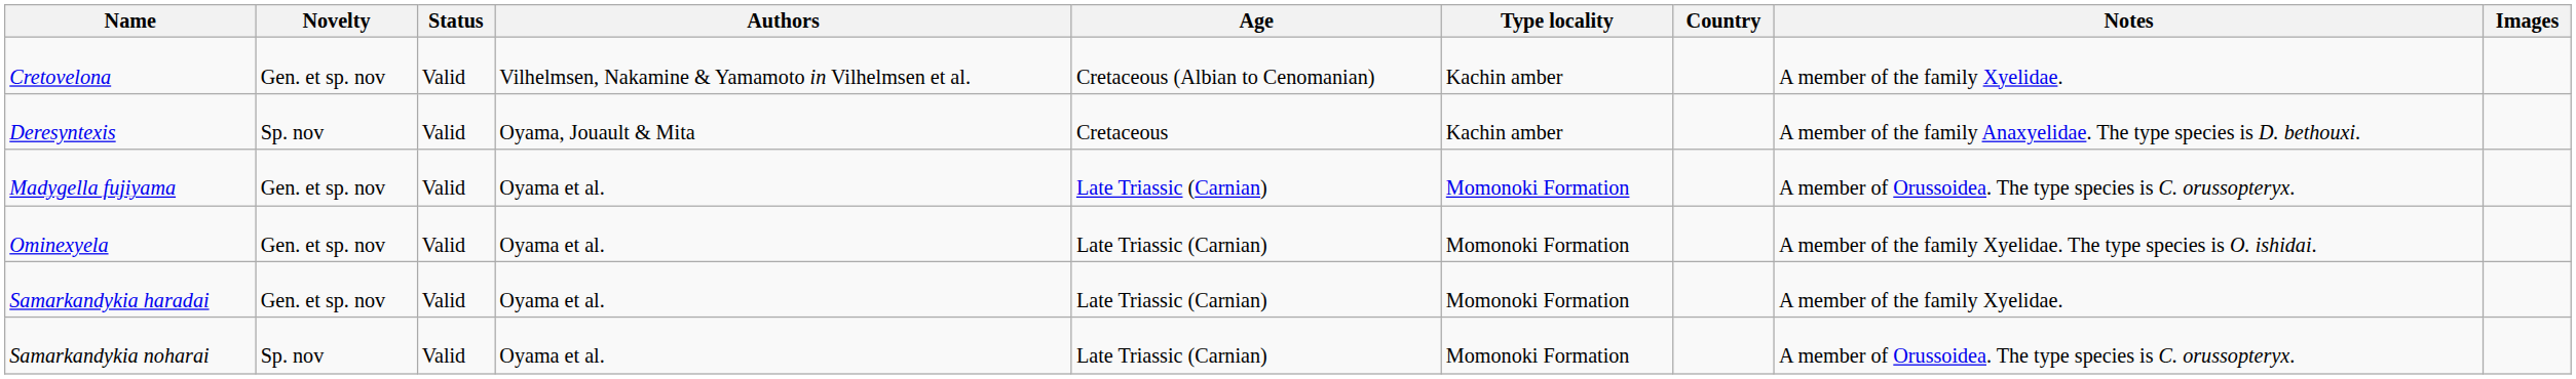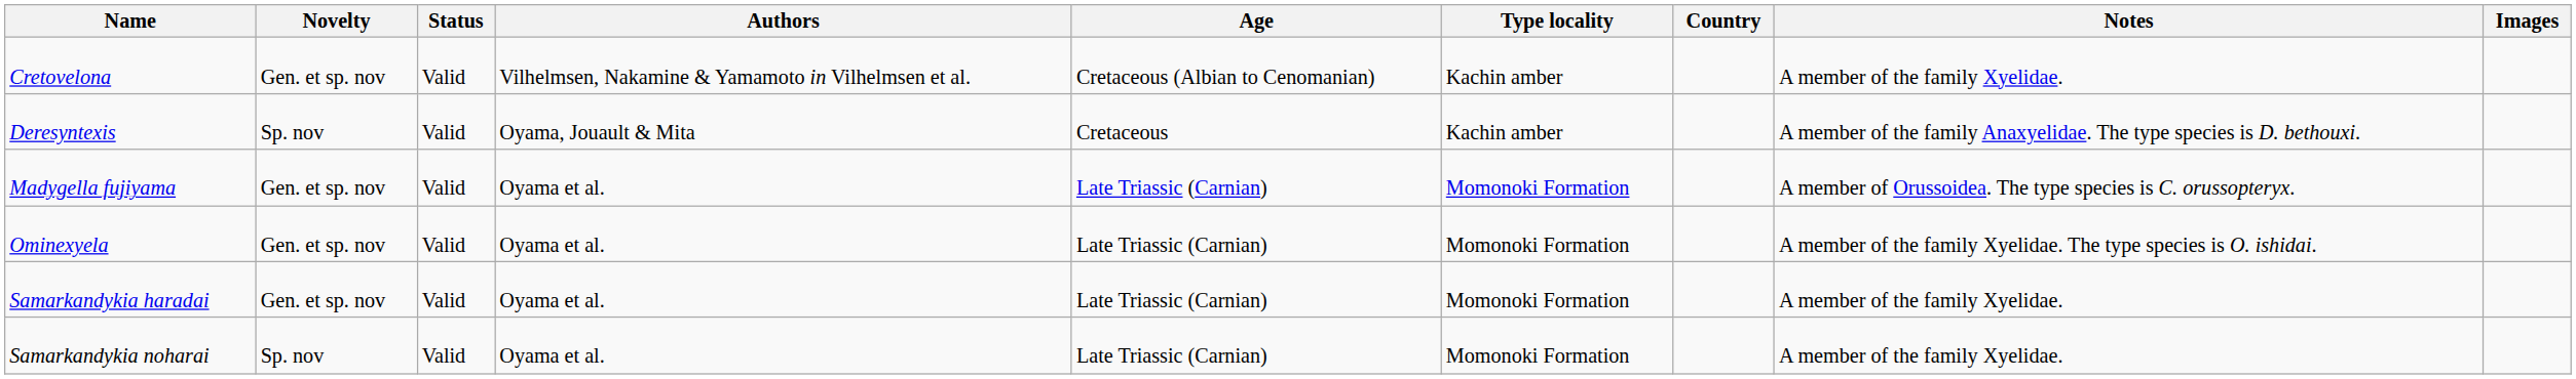 <table class="wikitable sortable" align="center" width="100%">
 <tr>
 <th>Name</th>
 <th>Novelty</th>
 <th>Status</th>
 <th>Authors</th>
 <th>Age</th>
 <th>Type locality</th>
 <th>Country</th>
 <th>Notes</th>
 <th>Images</th>
 </tr>
 <tr>
 <td><br><em><a href='#'>Cretovelona</a></em></td>
 <td><br>Gen. et sp. nov</td>
 <td><br>Valid</td>
 <td><br>Vilhelmsen, Nakamine & Yamamoto <em>in</em> Vilhelmsen et al.</td>
 <td><br>Cretaceous (Albian to Cenomanian)</td>
 <td><br>Kachin amber</td>
 <td><br></td>
 <td><br>A member of the family <a href='#'>Xyelidae</a>.</td>
 <td></td>
 </tr>
 <tr>
 <td><br><em><a href='#'>Deresyntexis</a></em></td>
 <td><br>Sp. nov</td>
 <td><br>Valid</td>
 <td><br>Oyama, Jouault & Mita</td>
 <td><br>Cretaceous</td>
 <td><br>Kachin amber</td>
 <td><br></td>
 <td><br>A member of the family <a href='#'>Anaxyelidae</a>. The type species is <em>D. bethouxi</em>.</td>
 <td></td>
 </tr>
 <tr>
 <td><br><em><a href='#'>Madygella fujiyama</a></em></td>
 <td><br>Gen. et sp. nov</td>
 <td><br>Valid</td>
 <td><br>Oyama et al.</td>
 <td><br><a href='#'>Late Triassic</a> (<a href='#'>Carnian</a>)</td>
 <td><br><a href='#'>Momonoki Formation</a></td>
 <td><br></td>
 <td><br>A member of <a href='#'>Orussoidea</a>. The type species is <em>C. orussopteryx</em>.</td>
 <td></td>
 </tr>
 <tr>
 <td><br><em><a href='#'>Ominexyela</a></em></td>
 <td><br>Gen. et sp. nov</td>
 <td><br>Valid</td>
 <td><br>Oyama et al.</td>
 <td><br>Late Triassic (Carnian)</td>
 <td><br>Momonoki Formation</td>
 <td><br></td>
 <td><br>A member of the family Xyelidae. The type species is <em>O. ishidai</em>.</td>
 <td></td>
 </tr>
 <tr>
 <td><br><em><a href='#'>Samarkandykia haradai</a></em></td>
 <td><br>Gen. et sp. nov</td>
 <td><br>Valid</td>
 <td><br>Oyama et al.</td>
 <td><br>Late Triassic (Carnian)</td>
 <td><br>Momonoki Formation</td>
 <td><br></td>
 <td><br>A member of the family Xyelidae.</td>
 <td></td>
 </tr>
 <tr>
 <td><br><em>Samarkandykia noharai</em></td>
 <td><br>Sp. nov</td>
 <td><br>Valid</td>
 <td><br>Oyama et al.</td>
 <td><br>Late Triassic (Carnian)</td>
 <td><br>Momonoki Formation</td>
 <td><br></td>
-<td><br>A member of <a href='#'>Orussoidea</a>. The type species is <em>C. orussopteryx</em>.</td>
+<td><br>A member of the family Xyelidae.</td>
 <td></td>
 </tr>
 </table>
